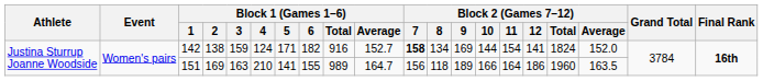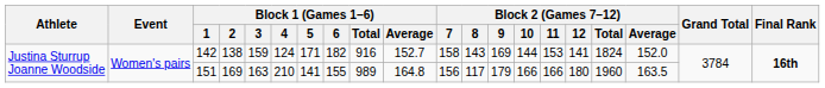 <table class="wikitable" border="1" style="font-size:90%">
 <tr>
 <th rowspan=2>Athlete</th>
 <th rowspan=2>Event</th>
 <th colspan=8>Block 1 (Games 1–6)</th>
 <th colspan=8>Block 2 (Games 7–12)</th>
 <th rowspan=2>Grand Total</th>
 <th rowspan=2>Final Rank</th>
 </tr>
 <tr>
 <th>1</th>
 <th>2</th>
 <th>3</th>
 <th>4</th>
 <th>5</th>
 <th>6</th>
 <th>Total</th>
 <th>Average</th>
 <th>7</th>
 <th>8</th>
 <th>9</th>
 <th>10</th>
 <th>11</th>
 <th>12</th>
 <th>Total</th>
 <th>Average</th>
 </tr>
 <tr>
 <td rowspan=2><a href='#'>Justina Sturrup</a><br><a href='#'>Joanne Woodside</a></td>
 <td rowspan=2><a href='#'>Women's pairs</a></td>
 <td align=center>142</td>
 <td align=center>138</td>
 <td align=center>159</td>
 <td align=center>124</td>
 <td align=center>171</td>
 <td align=center>182</td>
 <td align=center>916</td>
 <td align=center>152.7</td>
-<td align=center><strong>158</strong></td>
-<td align=center>134</td>
+<td align=center>158</td>
+<td align=center>143</td>
 <td align=center>169</td>
 <td align=center>144</td>
-<td align=center>154</td>
+<td align=center>153</td>
 <td align=center>141</td>
 <td align=center>1824</td>
 <td align=center>152.0</td>
 <td align=center rowspan=2> 3784</td>
 <td align=center rowspan=2> <strong>16th</strong></td>
 </tr>
 <tr>
 <td align=center>151</td>
 <td align=center>169</td>
 <td align=center>163</td>
 <td align=center>210</td>
 <td align=center>141</td>
 <td align=center>155</td>
 <td align=center>989</td>
-<td align=center>164.7</td>
+<td align=center>164.8</td>
 <td align=center>156</td>
-<td align=center>118</td>
-<td align=center>189</td>
+<td align=center>117</td>
+<td align=center>179</td>
 <td align=center>166</td>
-<td align=center>164</td>
-<td align=center>186</td>
+<td align=center>166</td>
+<td align=center>180</td>
 <td align=center>1960</td>
 <td align=center>163.5</td>
 </tr>
 </table>
